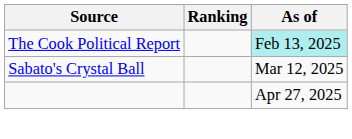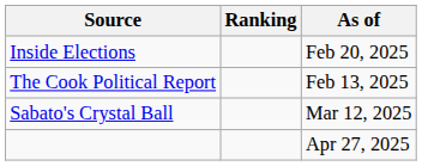 <table class="wikitable">
 <tr>
 <th>Source</th>
 <th>Ranking</th>
 <th>As of</th>
 </tr>
 <tr>
+<td align="left"><a href='#'>Inside Elections</a></td>
+<td></td>
+<td>Feb 20, 2025</td>
+</tr>
+<tr>
 <td align="left"><a href='#'>The Cook Political Report</a></td>
 <td></td>
-<td style="background: paleturquoise;">Feb 13, 2025</td>
+<td>Feb 13, 2025</td>
 </tr>
 <tr>
 <td align="left"><a href='#'>Sabato's Crystal Ball</a></td>
 <td></td>
 <td>Mar 12, 2025</td>
 </tr>
 <tr>
 <td></td>
 <td></td>
 <td>Apr 27, 2025</td>
 </tr>
 </table>
